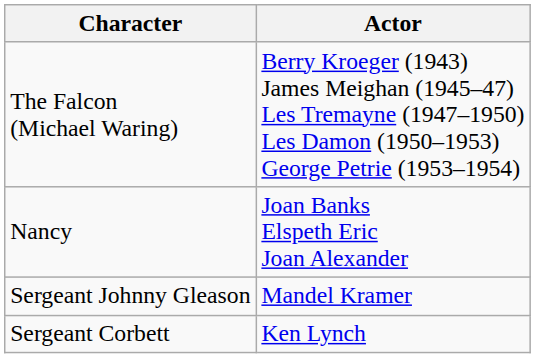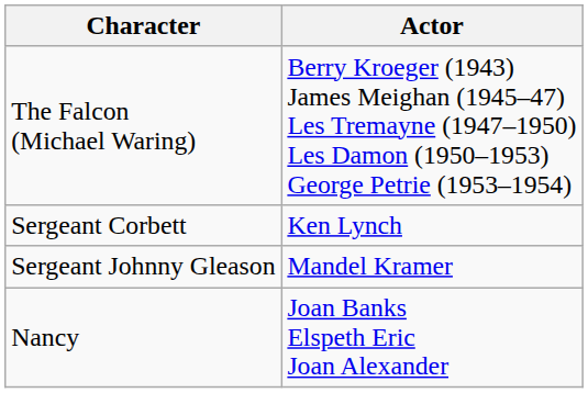 <table class="wikitable">
 <tr>
 <th>Character</th>
 <th>Actor</th>
 </tr>
 <tr>
 <td>The Falcon<br>(Michael Waring)</td>
 <td><a href='#'>Berry Kroeger</a> (1943)<br>James Meighan (1945–47)<br><a href='#'>Les Tremayne</a> (1947–1950)<br><a href='#'>Les Damon</a> (1950–1953)<br><a href='#'>George Petrie</a> (1953–1954)</td>
 </tr>
 <tr>
-<td>Nancy</td>
-<td><a href='#'>Joan Banks</a><br><a href='#'>Elspeth Eric</a><br><a href='#'>Joan Alexander</a></td>
+<td>Sergeant Corbett</td>
+<td><a href='#'>Ken Lynch</a></td>
 </tr>
 <tr>
 <td>Sergeant Johnny Gleason</td>
 <td><a href='#'>Mandel Kramer</a></td>
 </tr>
 <tr>
-<td>Sergeant Corbett</td>
-<td><a href='#'>Ken Lynch</a></td>
+<td>Nancy</td>
+<td><a href='#'>Joan Banks</a><br><a href='#'>Elspeth Eric</a><br><a href='#'>Joan Alexander</a></td>
 </tr>
 </table>
